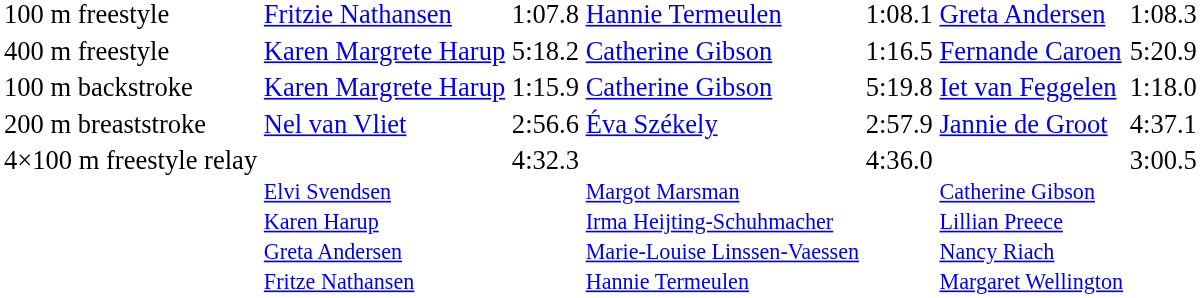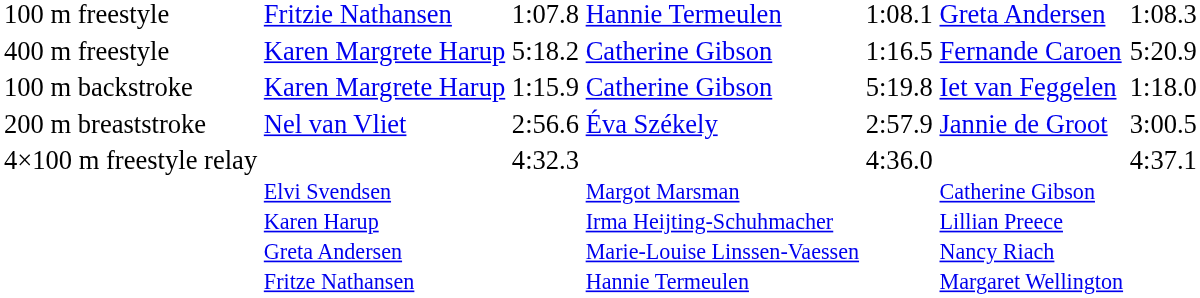 <table>
 <tr valign="top">
 <td>100 m freestyle<br></td>
 <td><a href='#'>Fritzie Nathansen</a><br><small></small></td>
 <td align="right">1:07.8</td>
 <td><a href='#'>Hannie Termeulen</a><br><small></small></td>
 <td align="right">1:08.1</td>
 <td><a href='#'>Greta Andersen</a><br><small></small></td>
 <td align="right">1:08.3</td>
 </tr>
 <tr valign="top">
 <td>400 m freestyle<br></td>
 <td><a href='#'>Karen Margrete Harup</a><br><small></small></td>
 <td align="right">5:18.2</td>
 <td><a href='#'>Catherine Gibson</a><br><small></small></td>
 <td align="right">1:16.5</td>
 <td><a href='#'>Fernande Caroen</a><br><small></small></td>
 <td align="right">5:20.9</td>
 </tr>
 <tr valign="top">
 <td>100 m backstroke<br></td>
 <td><a href='#'>Karen Margrete Harup</a><br><small></small></td>
 <td align="right">1:15.9</td>
 <td><a href='#'>Catherine Gibson</a><br><small></small></td>
 <td align="right">5:19.8</td>
 <td><a href='#'>Iet van Feggelen</a><br><small></small></td>
 <td align="right">1:18.0</td>
 </tr>
 <tr valign="top">
 <td>200 m breaststroke<br></td>
 <td><a href='#'>Nel van Vliet</a><br><small></small></td>
 <td align="right">2:56.6</td>
 <td><a href='#'>Éva Székely</a><br><small></small></td>
 <td align="right">2:57.9</td>
 <td><a href='#'>Jannie de Groot</a><br><small></small></td>
-<td align="right">4:37.1</td>
+<td align="right">3:00.5</td>
 </tr>
 <tr valign="top">
 <td>4×100 m freestyle relay<br></td>
 <td><br><small><a href='#'>Elvi Svendsen</a><br><a href='#'>Karen Harup</a><br><a href='#'>Greta Andersen</a><br><a href='#'>Fritze Nathansen</a></small></td>
 <td align="right">4:32.3</td>
 <td><br><small><a href='#'>Margot Marsman</a><br><a href='#'>Irma Heijting-Schuhmacher</a><br><a href='#'>Marie-Louise Linssen-Vaessen</a><br><a href='#'>Hannie Termeulen</a></small></td>
 <td align="right">4:36.0</td>
 <td><br><small><a href='#'>Catherine Gibson</a><br><a href='#'>Lillian Preece</a><br><a href='#'>Nancy Riach</a><br><a href='#'>Margaret Wellington</a></small></td>
-<td align="right">3:00.5</td>
+<td align="right">4:37.1</td>
 </tr>
 </table>
